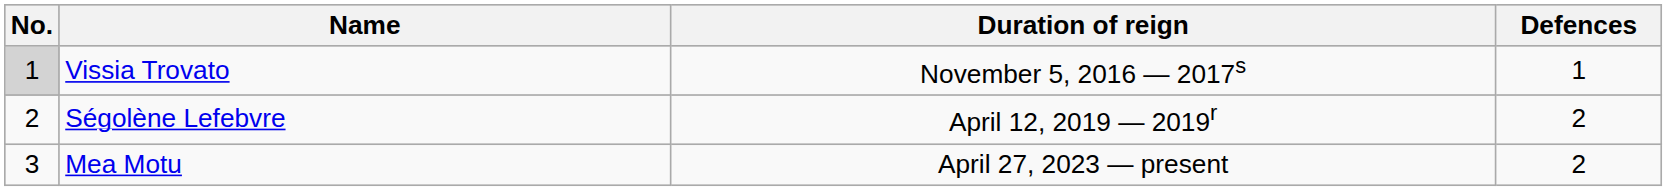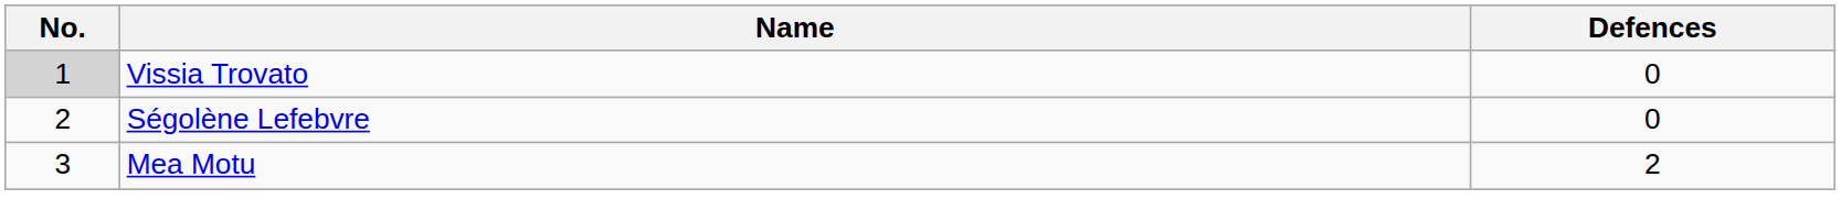 <table class="wikitable" width=80%>
 <tr>
 <th width=3%>No.</th>
 <th width=37%>Name</th>
-<th width=50%>Duration of reign</th>
 <th width=10%>Defences</th>
 </tr>
 <tr align=center>
 <td style="background: lightgrey;">1</td>
 <td align=left> <a href='#'>Vissia Trovato</a></td>
-<td>November 5, 2016 — 2017<sup>s</sup></td>
-<td>1</td>
+<td>0</td>
 </tr>
 <tr align=center>
 <td>2</td>
 <td align=left> <a href='#'>Ségolène Lefebvre</a></td>
-<td>April 12, 2019 — 2019<sup>r</sup></td>
-<td>2</td>
+<td>0</td>
 </tr>
 <tr align=center>
 <td>3</td>
 <td align=left> <a href='#'>Mea Motu</a></td>
-<td>April 27, 2023 — present</td>
 <td>2</td>
 </tr>
 </table>
